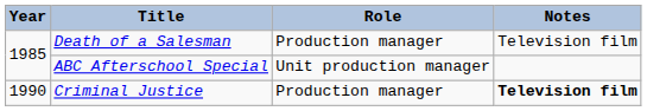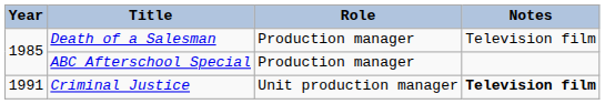 <table class="wikitable" style="font-size:95%;">
 <tr>
 <th style="background:#B0C4DE;">Year</th>
 <th style="background:#B0C4DE;">Title</th>
 <th style="background:#B0C4DE;">Role</th>
 <th style="background:#B0C4DE;">Notes</th>
 </tr>
 <tr>
 <td rowspan=2>1985</td>
 <td><em><a href='#'>Death of a Salesman</a></em></td>
 <td>Production manager</td>
 <td>Television film</td>
 </tr>
 <tr>
 <td><em><a href='#'>ABC Afterschool Special</a></em></td>
-<td>Unit production manager</td>
+<td>Production manager</td>
 <td></td>
 </tr>
 <tr>
-<td>1990</td>
+<td>1991</td>
 <td><em><a href='#'>Criminal Justice</a></em></td>
-<td>Production manager</td>
+<td>Unit production manager</td>
 <td><strong>Television film</strong></td>
 </tr>
 </table>
